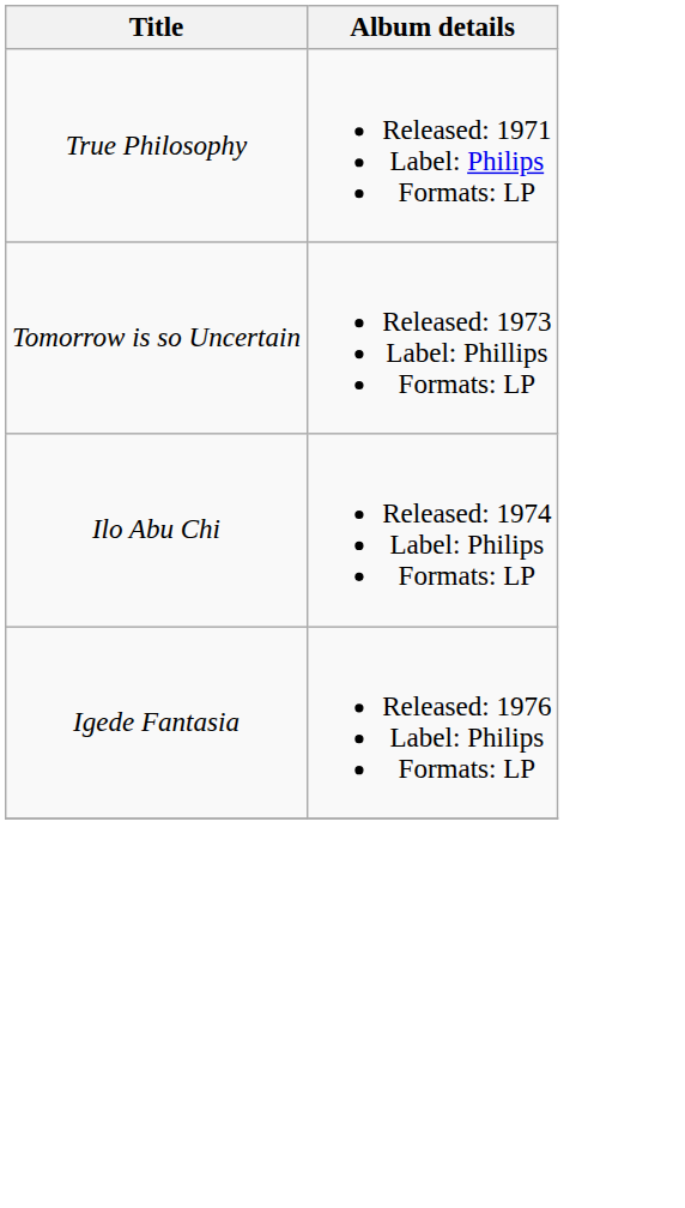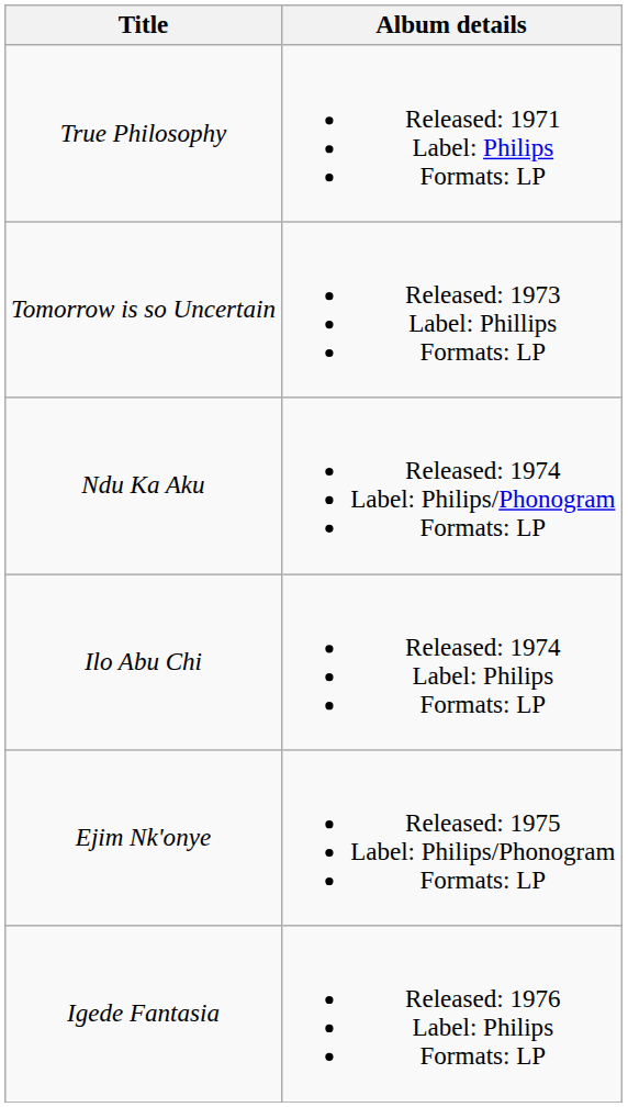 <table class="wikitable plainrowheaders" style="text-align:center;">
 <tr>
 <th scope="col">Title</th>
 <th scope="col">Album details</th>
 </tr>
 <tr>
 <td scope="row"><em>True Philosophy</em></td>
 <td><br><ul><li>Released: 1971</li><li>Label: <a href='#'>Philips</a></li><li>Formats: LP</li></ul></td>
 </tr>
 <tr>
 <td scope="row"><em>Tomorrow is so Uncertain</em></td>
 <td><br><ul><li>Released: 1973</li><li>Label: Phillips</li><li>Formats: LP</li></ul></td>
 </tr>
 <tr>
+<td scope="row"><em>Ndu Ka Aku</em></td>
+<td><br><ul><li>Released: 1974</li><li>Label: Philips/<a href='#'>Phonogram</a></li><li>Formats: LP</li></ul></td>
+</tr>
+<tr>
 <td scope="row"><em>Ilo Abu Chi</em></td>
 <td><br><ul><li>Released: 1974</li><li>Label: Philips</li><li>Formats: LP</li></ul></td>
+</tr>
+<tr>
+<td scope="row"><em>Ejim Nk'onye</em></td>
+<td><br><ul><li>Released: 1975</li><li>Label: Philips/Phonogram</li><li>Formats: LP</li></ul></td>
 </tr>
 <tr>
 <td scope="row"><em>Igede Fantasia</em></td>
 <td><br><ul><li>Released: 1976</li><li>Label: Philips</li><li>Formats: LP</li></ul></td>
 </tr>
 <tr>
 </tr>
 </table>
